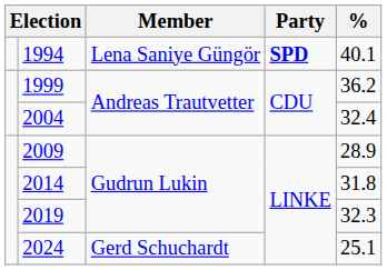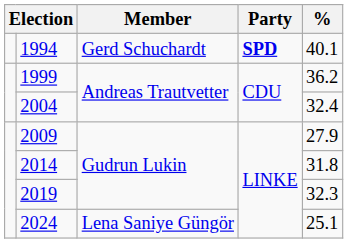 <table class=wikitable>
 <tr>
 <th colspan=2>Election</th>
 <th>Member</th>
 <th>Party</th>
 <th>%</th>
 </tr>
 <tr>
 <td bgcolor=></td>
 <td><a href='#'>1994</a></td>
-<td><a href='#'>Lena Saniye Güngör</a></td>
+<td><a href='#'>Gerd Schuchardt</a></td>
 <td><strong><a href='#'>SPD</a></strong></td>
 <td align=right>40.1</td>
 </tr>
 <tr>
 <td rowspan=2 bgcolor=></td>
 <td><a href='#'>1999</a></td>
 <td rowspan=2><a href='#'>Andreas Trautvetter</a></td>
 <td rowspan=2><a href='#'>CDU</a></td>
 <td align=right>36.2</td>
 </tr>
 <tr>
 <td><a href='#'>2004</a></td>
 <td align=right>32.4</td>
 </tr>
 <tr>
 <td rowspan=4 bgcolor=></td>
 <td><a href='#'>2009</a></td>
 <td rowspan=3><a href='#'>Gudrun Lukin</a></td>
 <td rowspan=4><a href='#'>LINKE</a></td>
-<td align=right>28.9</td>
+<td align=right>27.9</td>
 </tr>
 <tr>
 <td><a href='#'>2014</a></td>
 <td align=right>31.8</td>
 </tr>
 <tr>
 <td><a href='#'>2019</a></td>
 <td align=right>32.3</td>
 </tr>
 <tr>
 <td><a href='#'>2024</a></td>
-<td><a href='#'>Gerd Schuchardt</a></td>
+<td><a href='#'>Lena Saniye Güngör</a></td>
 <td align=right>25.1</td>
 </tr>
 </table>
